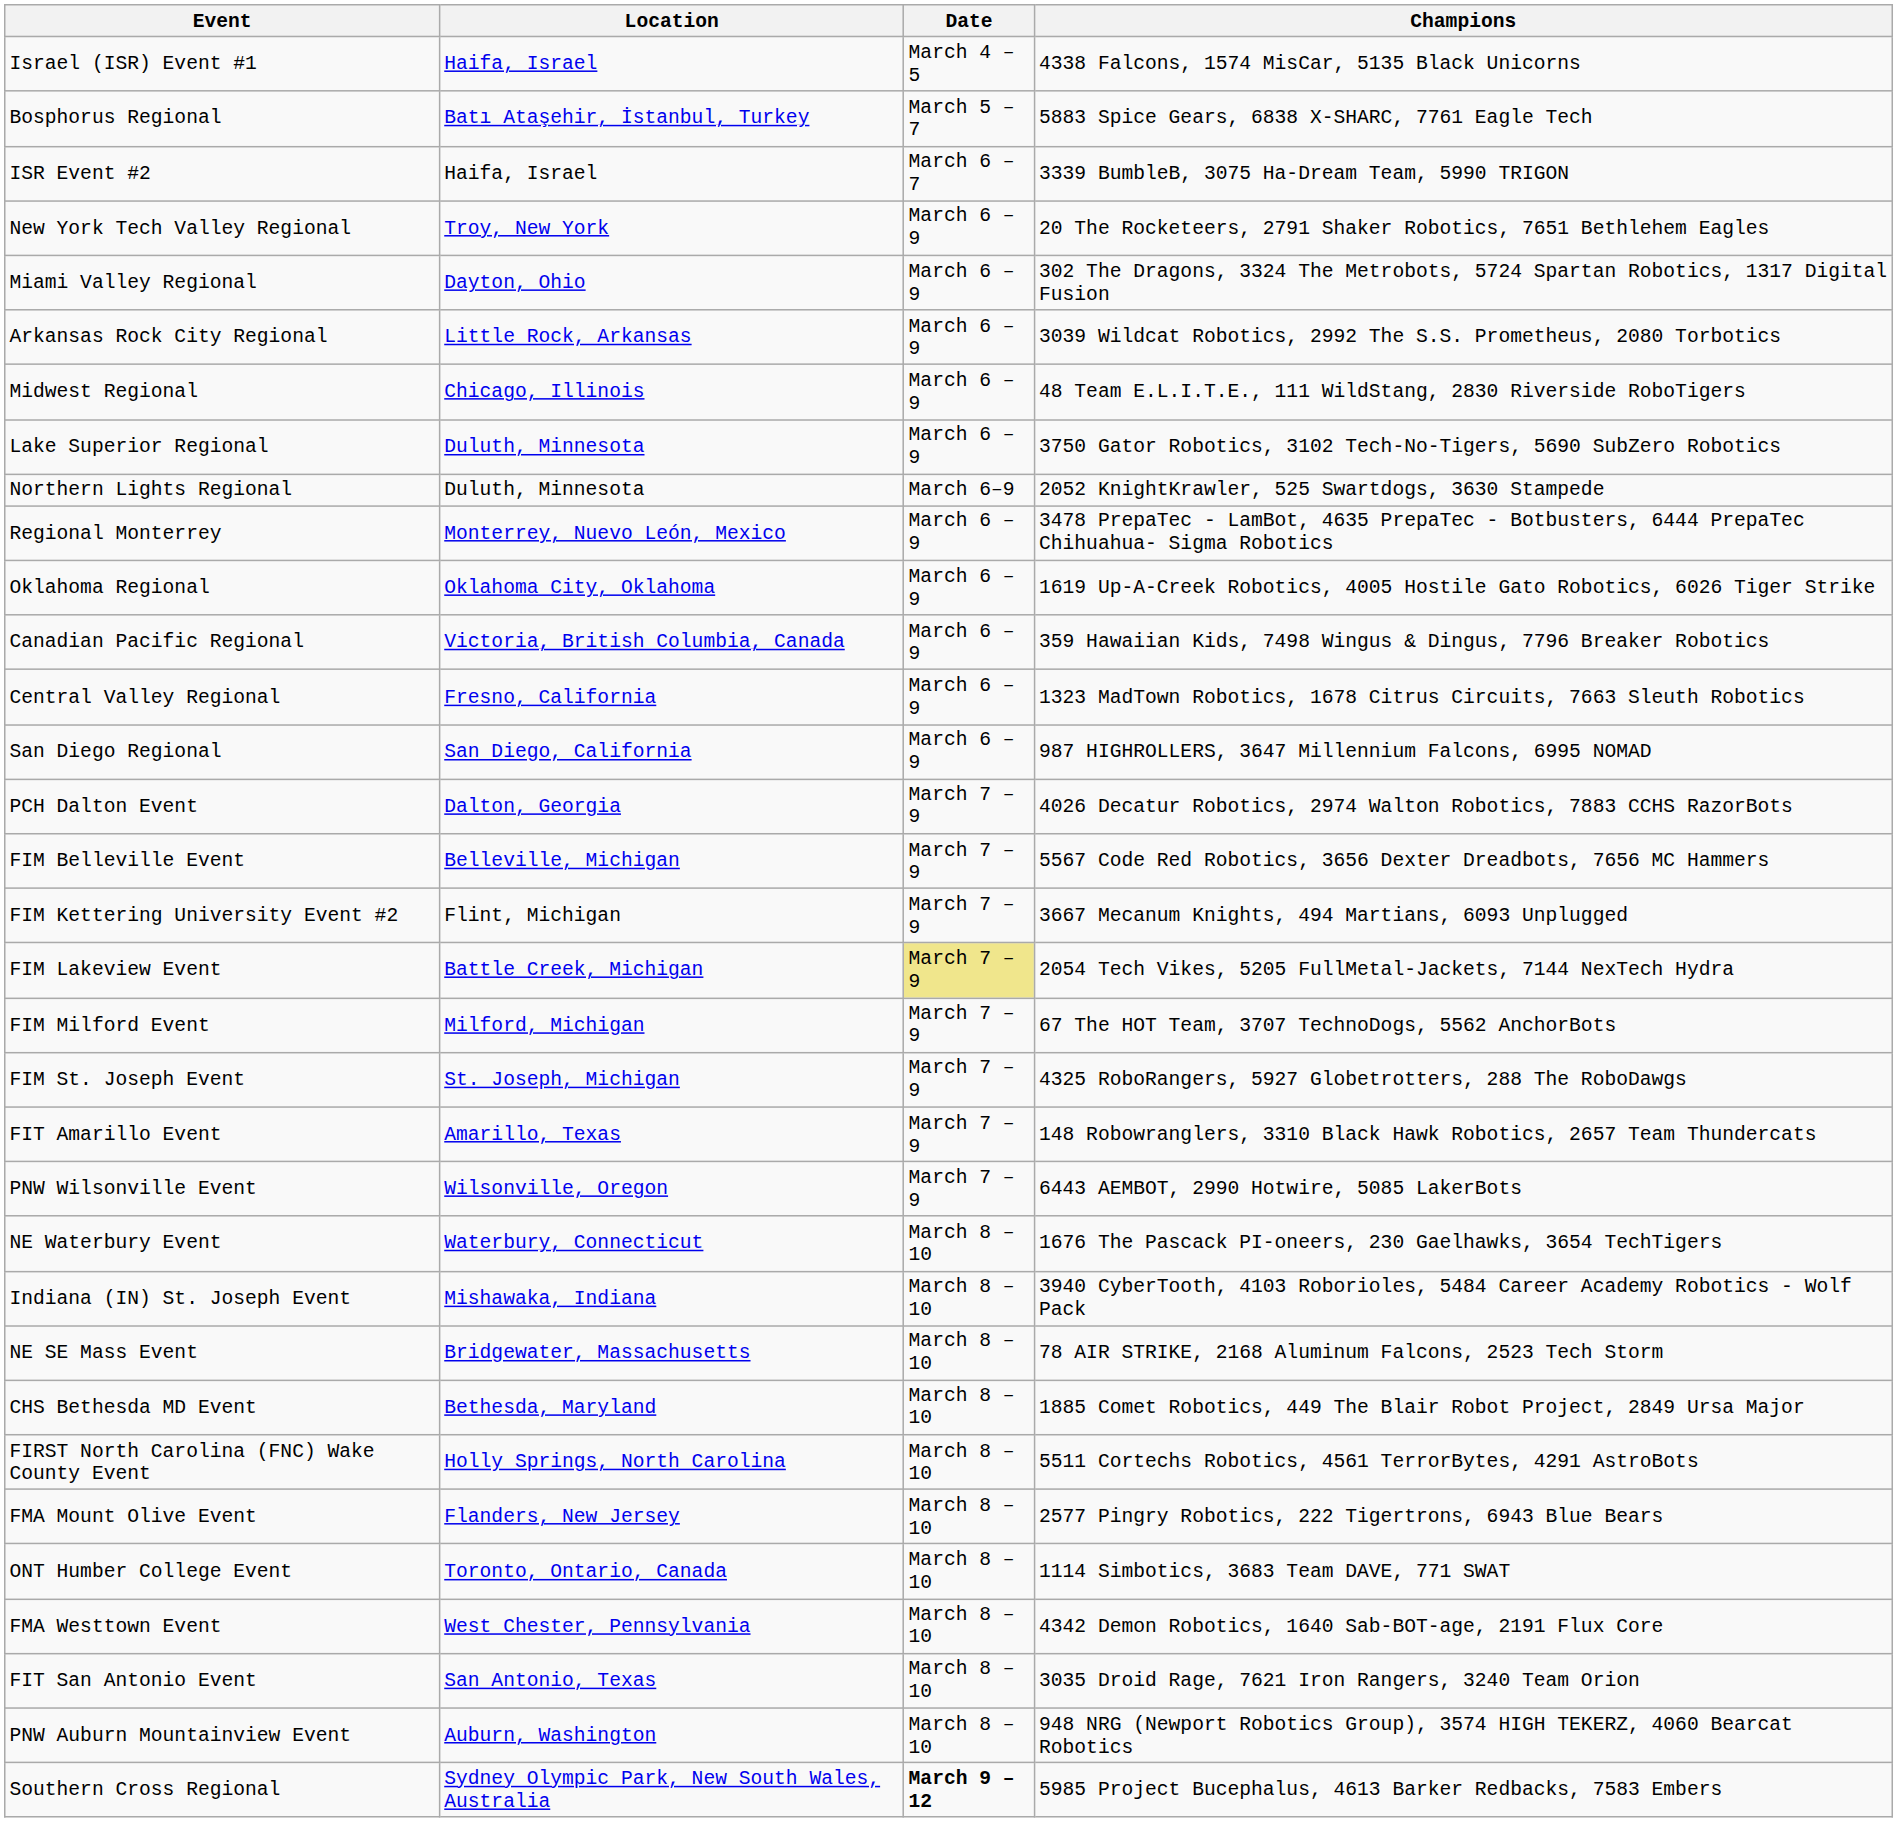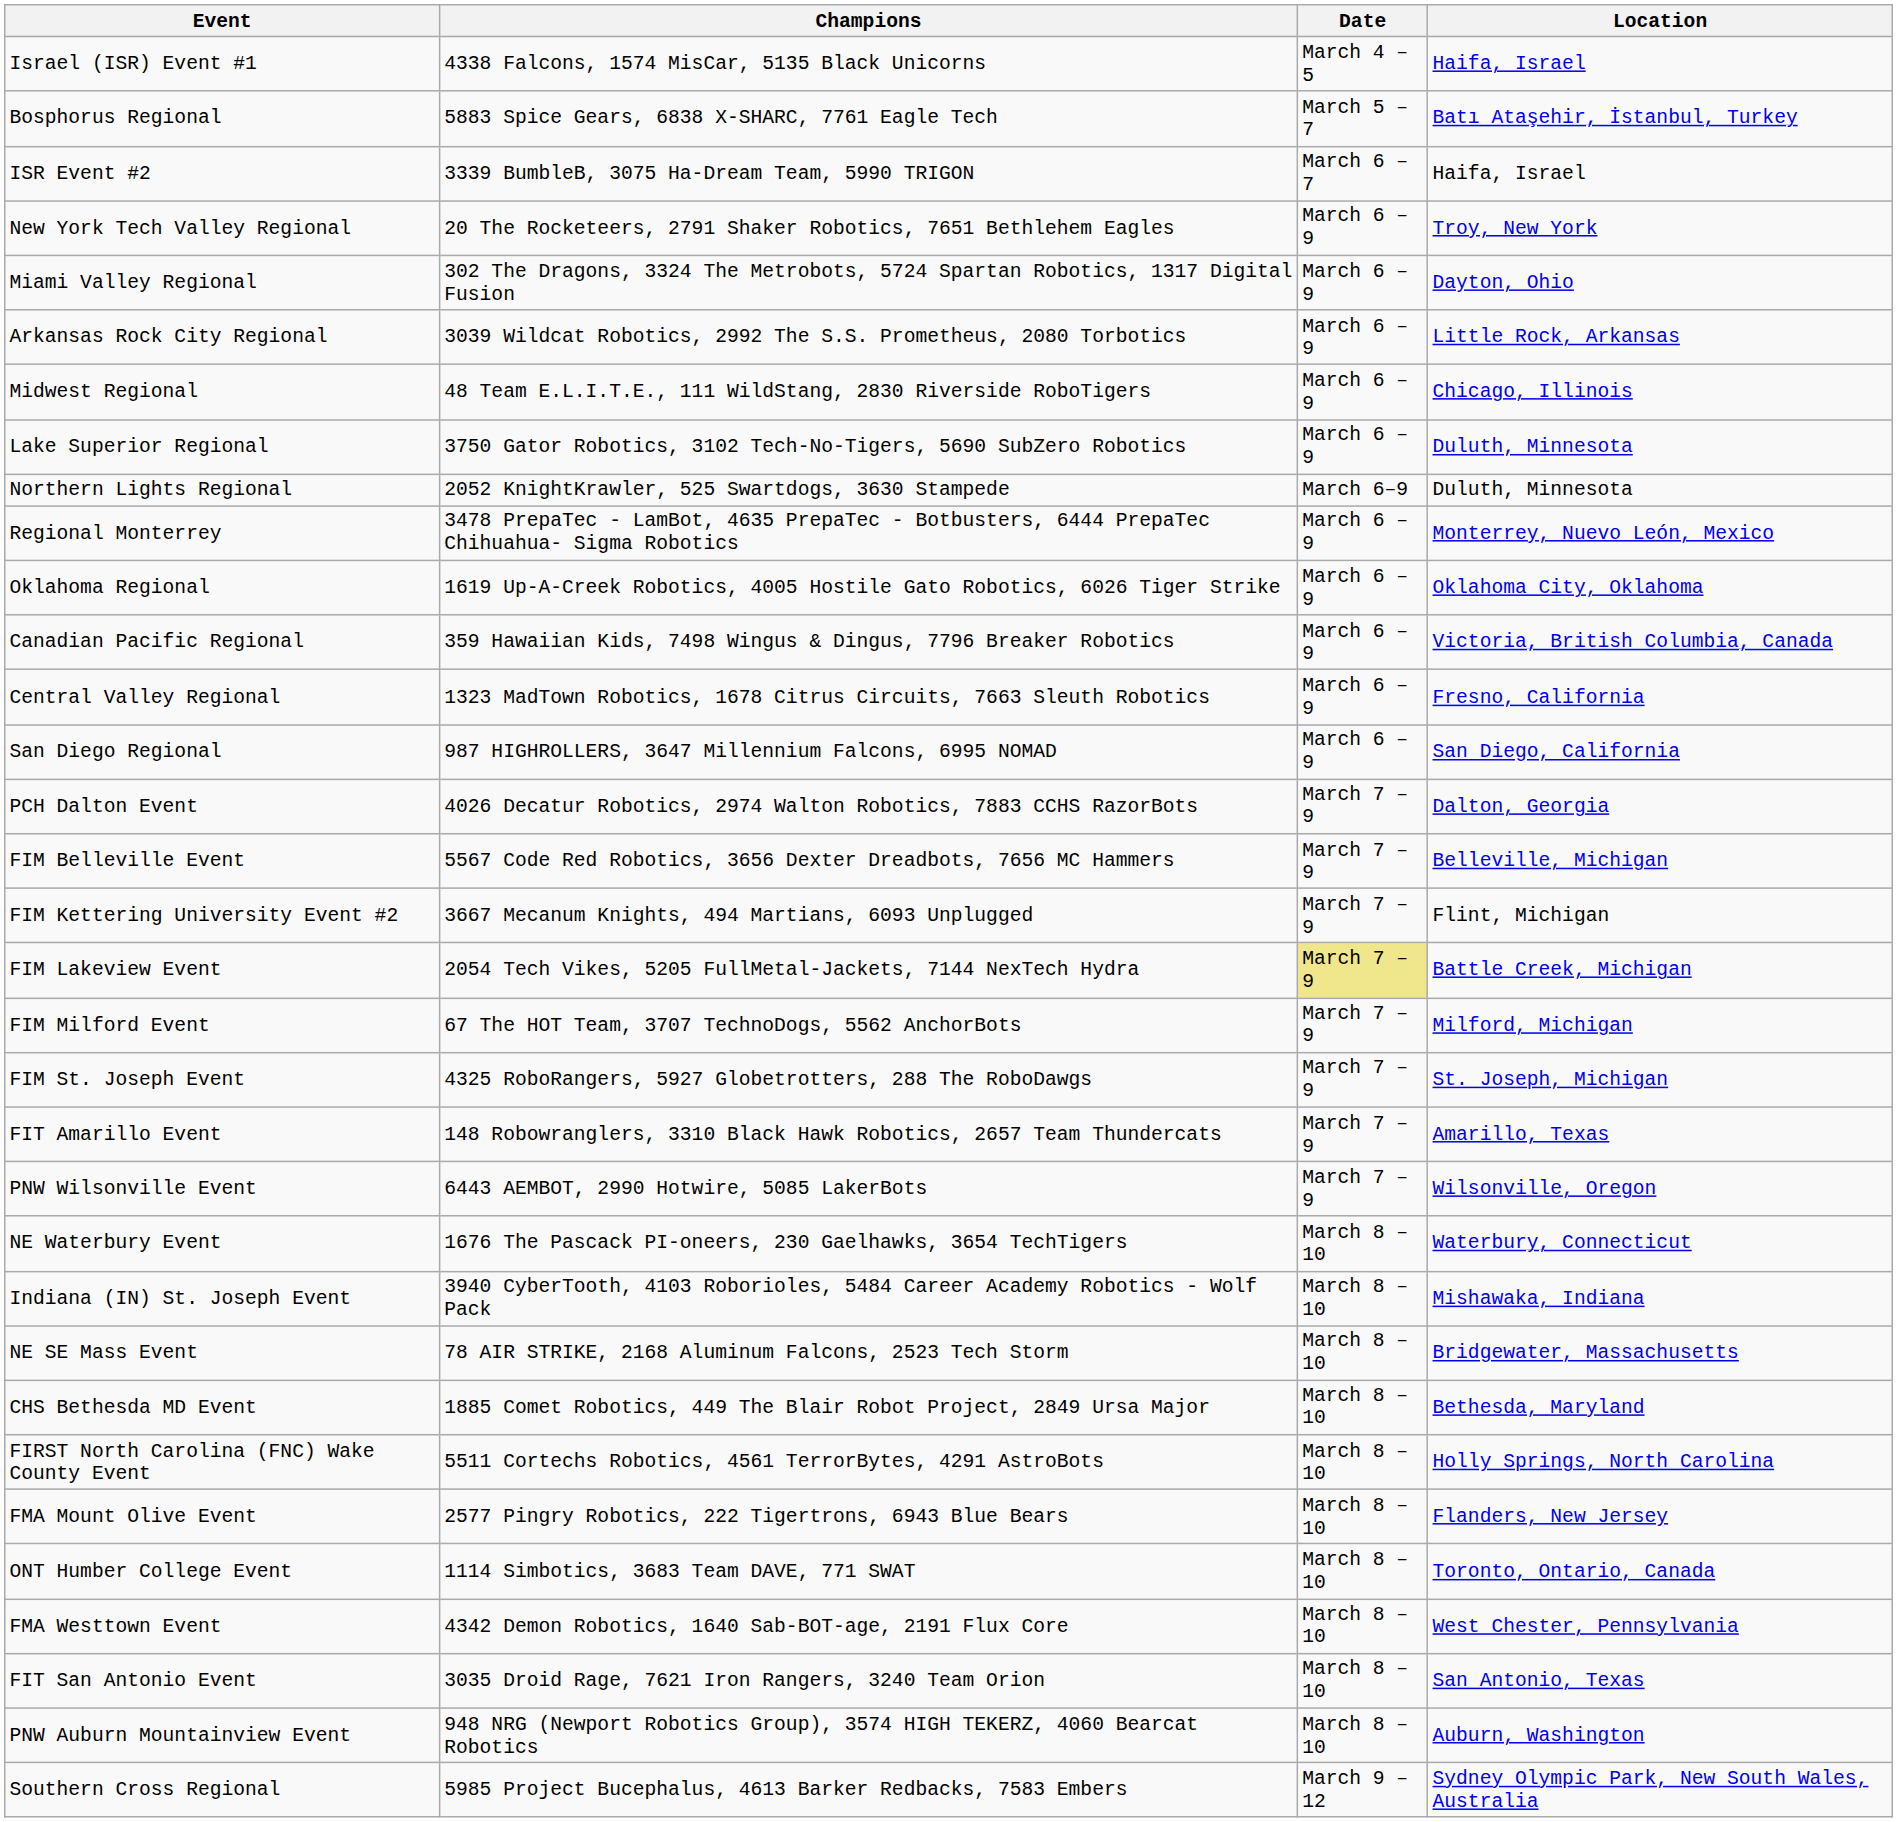 <table class="wikitable">
 <tr>
 <th>Event</th>
+<th>Champions</th>
+<th>Date</th>
 <th>Location</th>
-<th>Date</th>
-<th>Champions</th>
 </tr>
 <tr>
 <td>Israel (ISR) Event #1</td>
+<td>4338 Falcons, 1574 MisCar, 5135 Black Unicorns</td>
+<td>March 4 – 5</td>
 <td><a href='#'>Haifa, Israel</a></td>
-<td>March 4 – 5</td>
-<td>4338 Falcons, 1574 MisCar, 5135 Black Unicorns</td>
 </tr>
 <tr>
 <td>Bosphorus Regional</td>
+<td>5883 Spice Gears, 6838 X-SHARC, 7761 Eagle Tech</td>
+<td>March 5 – 7</td>
 <td><a href='#'>Batı Ataşehir, İstanbul, Turkey</a></td>
-<td>March 5 – 7</td>
-<td>5883 Spice Gears, 6838 X-SHARC, 7761 Eagle Tech</td>
 </tr>
 <tr>
 <td>ISR Event #2</td>
+<td>3339 BumbleB, 3075 Ha-Dream Team, 5990 TRIGON</td>
+<td>March 6 – 7</td>
 <td>Haifa, Israel</td>
-<td>March 6 – 7</td>
-<td>3339 BumbleB, 3075 Ha-Dream Team, 5990 TRIGON</td>
 </tr>
 <tr>
 <td>New York Tech Valley Regional</td>
+<td>20 The Rocketeers, 2791 Shaker Robotics, 7651 Bethlehem Eagles</td>
+<td>March 6 – 9</td>
 <td><a href='#'>Troy, New York</a></td>
-<td>March 6 – 9</td>
-<td>20 The Rocketeers, 2791 Shaker Robotics, 7651 Bethlehem Eagles</td>
 </tr>
 <tr>
 <td>Miami Valley Regional</td>
+<td>302 The Dragons, 3324 The Metrobots, 5724 Spartan Robotics, 1317 Digital Fusion</td>
+<td>March 6 – 9</td>
 <td><a href='#'>Dayton, Ohio</a></td>
-<td>March 6 – 9</td>
-<td>302 The Dragons, 3324 The Metrobots, 5724 Spartan Robotics, 1317 Digital Fusion</td>
 </tr>
 <tr>
 <td>Arkansas Rock City Regional</td>
+<td>3039 Wildcat Robotics, 2992 The S.S. Prometheus, 2080 Torbotics</td>
+<td>March 6 – 9</td>
 <td><a href='#'>Little Rock, Arkansas</a></td>
-<td>March 6 – 9</td>
-<td>3039 Wildcat Robotics, 2992 The S.S. Prometheus, 2080 Torbotics</td>
 </tr>
 <tr>
 <td>Midwest Regional</td>
+<td>48 Team E.L.I.T.E., 111 WildStang, 2830 Riverside RoboTigers</td>
+<td>March 6 – 9</td>
 <td><a href='#'>Chicago, Illinois</a></td>
-<td>March 6 – 9</td>
-<td>48 Team E.L.I.T.E., 111 WildStang, 2830 Riverside RoboTigers</td>
 </tr>
 <tr>
 <td>Lake Superior Regional</td>
+<td>3750 Gator Robotics, 3102 Tech-No-Tigers, 5690 SubZero Robotics</td>
+<td>March 6 – 9</td>
 <td><a href='#'>Duluth, Minnesota</a></td>
-<td>March 6 – 9</td>
-<td>3750 Gator Robotics, 3102 Tech-No-Tigers, 5690 SubZero Robotics</td>
 </tr>
 <tr>
 <td>Northern Lights Regional</td>
+<td>2052 KnightKrawler, 525 Swartdogs, 3630 Stampede</td>
+<td>March 6–9</td>
 <td>Duluth, Minnesota</td>
-<td>March 6–9</td>
-<td>2052 KnightKrawler, 525 Swartdogs, 3630 Stampede</td>
 </tr>
 <tr>
 <td>Regional Monterrey</td>
+<td>3478 PrepaTec - LamBot, 4635 PrepaTec - Botbusters, 6444 PrepaTec Chihuahua- Sigma Robotics</td>
+<td>March 6 – 9</td>
 <td><a href='#'>Monterrey, Nuevo León, Mexico</a></td>
-<td>March 6 – 9</td>
-<td>3478 PrepaTec - LamBot, 4635 PrepaTec - Botbusters, 6444 PrepaTec Chihuahua- Sigma Robotics</td>
 </tr>
 <tr>
 <td>Oklahoma Regional</td>
+<td>1619 Up-A-Creek Robotics, 4005 Hostile Gato Robotics, 6026 Tiger Strike</td>
+<td>March 6 – 9</td>
 <td><a href='#'>Oklahoma City, Oklahoma</a></td>
-<td>March 6 – 9</td>
-<td>1619 Up-A-Creek Robotics, 4005 Hostile Gato Robotics, 6026 Tiger Strike</td>
 </tr>
 <tr>
 <td>Canadian Pacific Regional</td>
+<td>359 Hawaiian Kids, 7498 Wingus & Dingus, 7796 Breaker Robotics</td>
+<td>March 6 – 9</td>
 <td><a href='#'>Victoria, British Columbia, Canada</a></td>
-<td>March 6 – 9</td>
-<td>359 Hawaiian Kids, 7498 Wingus & Dingus, 7796 Breaker Robotics</td>
 </tr>
 <tr>
 <td>Central Valley Regional</td>
+<td>1323 MadTown Robotics, 1678 Citrus Circuits, 7663 Sleuth Robotics</td>
+<td>March 6 – 9</td>
 <td><a href='#'>Fresno, California</a></td>
-<td>March 6 – 9</td>
-<td>1323 MadTown Robotics, 1678 Citrus Circuits, 7663 Sleuth Robotics</td>
 </tr>
 <tr>
 <td>San Diego Regional</td>
+<td>987 HIGHROLLERS, 3647 Millennium Falcons, 6995 NOMAD</td>
+<td>March 6 – 9</td>
 <td><a href='#'>San Diego, California</a></td>
-<td>March 6 – 9</td>
-<td>987 HIGHROLLERS, 3647 Millennium Falcons, 6995 NOMAD</td>
 </tr>
 <tr>
 <td>PCH Dalton Event</td>
+<td>4026 Decatur Robotics, 2974 Walton Robotics, 7883 CCHS RazorBots</td>
+<td>March 7 – 9</td>
 <td><a href='#'>Dalton, Georgia</a></td>
-<td>March 7 – 9</td>
-<td>4026 Decatur Robotics, 2974 Walton Robotics, 7883 CCHS RazorBots</td>
 </tr>
 <tr>
 <td>FIM Belleville Event</td>
+<td>5567 Code Red Robotics, 3656 Dexter Dreadbots, 7656 MC Hammers</td>
+<td>March 7 – 9</td>
 <td><a href='#'>Belleville, Michigan</a></td>
-<td>March 7 – 9</td>
-<td>5567 Code Red Robotics, 3656 Dexter Dreadbots, 7656 MC Hammers</td>
 </tr>
 <tr>
 <td>FIM Kettering University Event #2</td>
+<td>3667 Mecanum Knights, 494 Martians, 6093 Unplugged</td>
+<td>March 7 – 9</td>
 <td>Flint, Michigan</td>
-<td>March 7 – 9</td>
-<td>3667 Mecanum Knights, 494 Martians, 6093 Unplugged</td>
 </tr>
 <tr>
 <td>FIM Lakeview Event</td>
+<td>2054 Tech Vikes, 5205 FullMetal-Jackets, 7144 NexTech Hydra</td>
+<td style="background: khaki;">March 7 – 9</td>
 <td><a href='#'>Battle Creek, Michigan</a></td>
-<td style="background: khaki;">March 7 – 9</td>
-<td>2054 Tech Vikes, 5205 FullMetal-Jackets, 7144 NexTech Hydra</td>
 </tr>
 <tr>
 <td>FIM Milford Event</td>
+<td>67 The HOT Team, 3707 TechnoDogs, 5562 AnchorBots</td>
+<td>March 7 – 9</td>
 <td><a href='#'>Milford, Michigan</a></td>
-<td>March 7 – 9</td>
-<td>67 The HOT Team, 3707 TechnoDogs, 5562 AnchorBots</td>
 </tr>
 <tr>
 <td>FIM St. Joseph Event</td>
+<td>4325 RoboRangers, 5927 Globetrotters, 288 The RoboDawgs</td>
+<td>March 7 – 9</td>
 <td><a href='#'>St. Joseph, Michigan</a></td>
-<td>March 7 – 9</td>
-<td>4325 RoboRangers, 5927 Globetrotters, 288 The RoboDawgs</td>
 </tr>
 <tr>
 <td>FIT Amarillo Event</td>
+<td>148 Robowranglers, 3310 Black Hawk Robotics, 2657 Team Thundercats</td>
+<td>March 7 – 9</td>
 <td><a href='#'>Amarillo, Texas</a></td>
-<td>March 7 – 9</td>
-<td>148 Robowranglers, 3310 Black Hawk Robotics, 2657 Team Thundercats</td>
 </tr>
 <tr>
 <td>PNW Wilsonville Event</td>
+<td>6443 AEMBOT, 2990 Hotwire, 5085 LakerBots</td>
+<td>March 7 – 9</td>
 <td><a href='#'>Wilsonville, Oregon</a></td>
-<td>March 7 – 9</td>
-<td>6443 AEMBOT, 2990 Hotwire, 5085 LakerBots</td>
 </tr>
 <tr>
 <td>NE Waterbury Event</td>
+<td>1676 The Pascack PI-oneers, 230 Gaelhawks, 3654 TechTigers</td>
+<td>March 8 – 10</td>
 <td><a href='#'>Waterbury, Connecticut</a></td>
-<td>March 8 – 10</td>
-<td>1676 The Pascack PI-oneers, 230 Gaelhawks, 3654 TechTigers</td>
 </tr>
 <tr>
 <td>Indiana (IN) St. Joseph Event</td>
+<td>3940 CyberTooth, 4103 Roborioles, 5484 Career Academy Robotics - Wolf Pack</td>
+<td>March 8 – 10</td>
 <td><a href='#'>Mishawaka, Indiana</a></td>
-<td>March 8 – 10</td>
-<td>3940 CyberTooth, 4103 Roborioles, 5484 Career Academy Robotics - Wolf Pack</td>
 </tr>
 <tr>
 <td>NE SE Mass Event</td>
+<td>78 AIR STRIKE, 2168 Aluminum Falcons, 2523 Tech Storm</td>
+<td>March 8 – 10</td>
 <td><a href='#'>Bridgewater, Massachusetts</a></td>
-<td>March 8 – 10</td>
-<td>78 AIR STRIKE, 2168 Aluminum Falcons, 2523 Tech Storm</td>
 </tr>
 <tr>
 <td>CHS Bethesda MD Event</td>
+<td>1885 Comet Robotics, 449 The Blair Robot Project, 2849 Ursa Major</td>
+<td>March 8 – 10</td>
 <td><a href='#'>Bethesda, Maryland</a></td>
-<td>March 8 – 10</td>
-<td>1885 Comet Robotics, 449 The Blair Robot Project, 2849 Ursa Major</td>
 </tr>
 <tr>
 <td>FIRST North Carolina (FNC) Wake County Event</td>
+<td>5511 Cortechs Robotics, 4561 TerrorBytes, 4291 AstroBots</td>
+<td>March 8 – 10</td>
 <td><a href='#'>Holly Springs, North Carolina</a></td>
-<td>March 8 – 10</td>
-<td>5511 Cortechs Robotics, 4561 TerrorBytes, 4291 AstroBots</td>
 </tr>
 <tr>
 <td>FMA Mount Olive Event</td>
+<td>2577 Pingry Robotics, 222 Tigertrons, 6943 Blue Bears</td>
+<td>March 8 – 10</td>
 <td><a href='#'>Flanders, New Jersey</a></td>
-<td>March 8 – 10</td>
-<td>2577 Pingry Robotics, 222 Tigertrons, 6943 Blue Bears</td>
 </tr>
 <tr>
 <td>ONT Humber College Event</td>
+<td>1114 Simbotics, 3683 Team DAVE, 771 SWAT</td>
+<td>March 8 – 10</td>
 <td><a href='#'>Toronto, Ontario, Canada</a></td>
-<td>March 8 – 10</td>
-<td>1114 Simbotics, 3683 Team DAVE, 771 SWAT</td>
 </tr>
 <tr>
 <td>FMA Westtown Event</td>
+<td>4342 Demon Robotics, 1640 Sab-BOT-age, 2191 Flux Core</td>
+<td>March 8 – 10</td>
 <td><a href='#'>West Chester, Pennsylvania</a></td>
-<td>March 8 – 10</td>
-<td>4342 Demon Robotics, 1640 Sab-BOT-age, 2191 Flux Core</td>
 </tr>
 <tr>
 <td>FIT San Antonio Event</td>
+<td>3035 Droid Rage, 7621 Iron Rangers, 3240 Team Orion</td>
+<td>March 8 – 10</td>
 <td><a href='#'>San Antonio, Texas</a></td>
-<td>March 8 – 10</td>
-<td>3035 Droid Rage, 7621 Iron Rangers, 3240 Team Orion</td>
 </tr>
 <tr>
 <td>PNW Auburn Mountainview Event</td>
+<td>948 NRG (Newport Robotics Group), 3574 HIGH TEKERZ, 4060 Bearcat Robotics</td>
+<td>March 8 – 10</td>
 <td><a href='#'>Auburn, Washington</a></td>
-<td>March 8 – 10</td>
-<td>948 NRG (Newport Robotics Group), 3574 HIGH TEKERZ, 4060 Bearcat Robotics</td>
 </tr>
 <tr>
 <td>Southern Cross Regional</td>
+<td>5985 Project Bucephalus, 4613 Barker Redbacks, 7583 Embers</td>
+<td>March 9 – 12</td>
 <td><a href='#'>Sydney Olympic Park, New South Wales, Australia</a></td>
-<td><strong>March 9 – 12</strong></td>
-<td>5985 Project Bucephalus, 4613 Barker Redbacks, 7583 Embers</td>
 </tr>
 </table>
